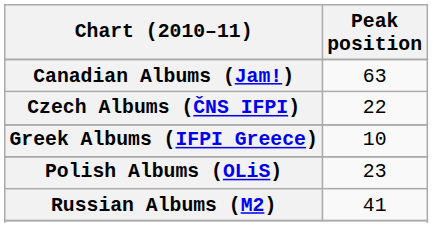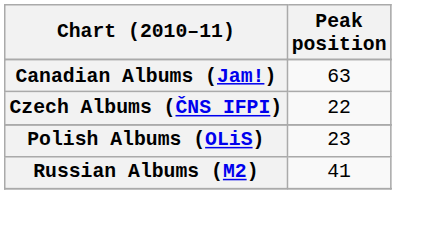 <table class="wikitable sortable plainrowheaders">
 <tr>
 <th scope="col">Chart (2010–11)</th>
 <th scope="col">Peak<br>position</th>
 </tr>
 <tr>
 </tr>
 <tr>
 </tr>
 <tr>
 </tr>
 <tr>
 </tr>
 <tr>
 <th scope="row">Canadian Albums (<a href='#'>Jam!</a>)</th>
 <td align="center">63</td>
 </tr>
 <tr>
 <th scope="row">Czech Albums (<a href='#'>ČNS IFPI</a>)</th>
 <td align="center">22</td>
 </tr>
 <tr>
 </tr>
 <tr>
 </tr>
 <tr>
 </tr>
 <tr>
 </tr>
 <tr>
 </tr>
 <tr>
-<th scope="row">Greek Albums (<a href='#'>IFPI Greece</a>)</th>
-<td align="center">10</td>
-</tr>
-<tr>
 </tr>
 <tr>
 </tr>
 <tr>
 </tr>
 <tr>
 </tr>
 <tr>
 <th scope="row">Polish Albums (<a href='#'>OLiS</a>)</th>
 <td align="center">23</td>
 </tr>
 <tr>
 <th scope="row">Russian Albums (<a href='#'>M2</a>)</th>
 <td align="center">41</td>
 </tr>
 <tr>
 </tr>
 <tr>
 </tr>
 <tr>
 </tr>
 <tr>
 </tr>
 <tr>
 </tr>
 <tr>
 </tr>
 </table>
